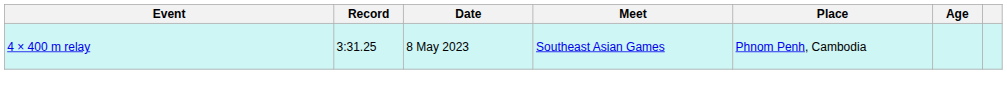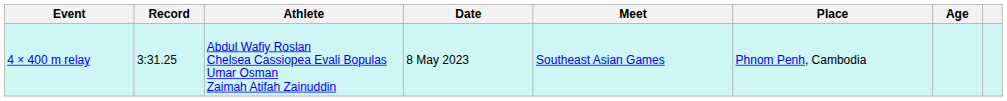 <table class="wikitable" style="font-size:95%; width: 100%;">
 <tr>
 <th width=50>Event</th>
 <th width=7%>Record</th>
+<th width=20%>Athlete</th>
 <th width=13%>Date</th>
 <th width=20%>Meet</th>
 <th width=20%>Place</th>
 <th width=5%>Age</th>
 <th width=2%></th>
 </tr>
 <tr bgcolor="#CEF6F5">
 <td><a href='#'>4 × 400 m relay</a></td>
 <td>3:31.25</td>
+<td><br><a href='#'>Abdul Wafiy Roslan</a><br><a href='#'>Chelsea Cassiopea Evali Bopulas</a><br><a href='#'>Umar Osman</a><br><a href='#'>Zaimah Atifah Zainuddin</a></td>
 <td>8 May 2023</td>
 <td><a href='#'>Southeast Asian Games</a></td>
 <td><a href='#'>Phnom Penh</a>, Cambodia</td>
 <td><br><br><br></td>
 <td></td>
 </tr>
 </table>
